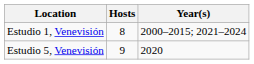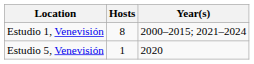 <table class="wikitable sortable" style="font-size: 95%;">
 <tr>
 <th>Location</th>
 <th>Hosts</th>
 <th>Year(s)</th>
 </tr>
 <tr>
 <td>Estudio 1, <a href='#'>Venevisión</a></td>
 <td align="center">8</td>
 <td>2000–2015; 2021–2024</td>
 </tr>
 <tr>
 <td>Estudio 5, <a href='#'>Venevisión</a></td>
-<td align="center">9</td>
+<td align="center">1</td>
 <td>2020</td>
 </tr>
 </table>
